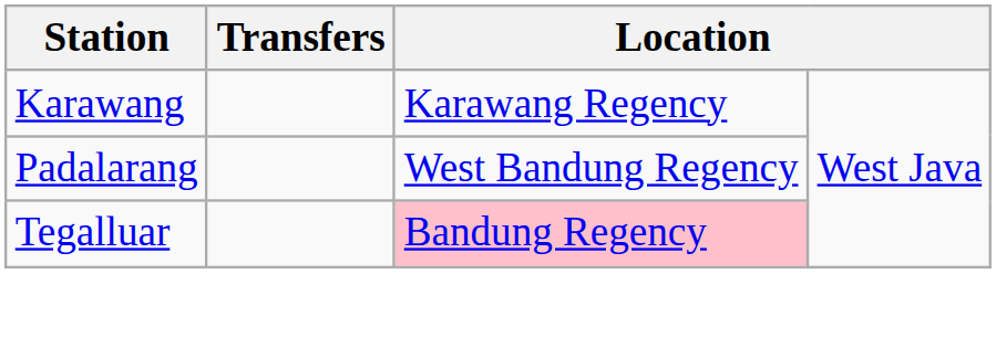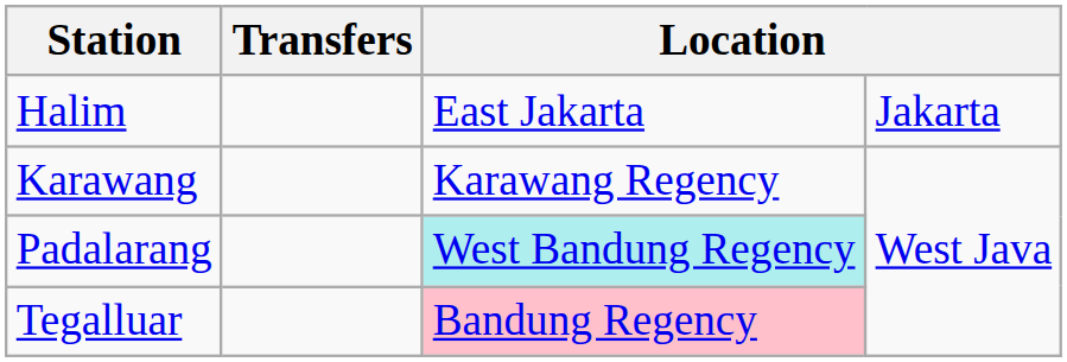 <table rules="all" class="wikitable">
 <tr>
 <th>Station</th>
 <th>Transfers</th>
 <th colspan="2">Location</th>
+</tr>
+<tr>
+<td><a href='#'>Halim</a></td>
+<td></td>
+<td><a href='#'>East Jakarta</a></td>
+<td><a href='#'>Jakarta</a></td>
 </tr>
 <tr>
 <td><a href='#'>Karawang</a></td>
 <td></td>
 <td><a href='#'>Karawang Regency</a></td>
 <td rowspan="3"><a href='#'>West Java</a></td>
 </tr>
 <tr>
 <td><a href='#'>Padalarang</a></td>
 <td></td>
-<td><a href='#'>West Bandung Regency</a></td>
+<td style="background: paleturquoise;"><a href='#'>West Bandung Regency</a></td>
 </tr>
 <tr>
 <td><a href='#'>Tegalluar</a></td>
 <td></td>
 <td style="background: pink;"><a href='#'>Bandung Regency</a></td>
 </tr>
 </table>
